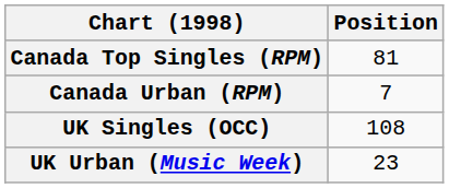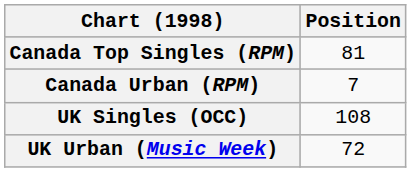 <table class="wikitable sortable plainrowheaders" style="text-align:center">
 <tr>
 <th>Chart (1998)</th>
 <th>Position</th>
 </tr>
 <tr>
 <th scope="row">Canada Top Singles (<em>RPM</em>)</th>
 <td>81</td>
 </tr>
 <tr>
 <th scope="row">Canada Urban (<em>RPM</em>)</th>
 <td>7</td>
 </tr>
 <tr>
 <th scope="row">UK Singles (OCC)</th>
 <td>108</td>
 </tr>
 <tr>
 <th scope="row">UK Urban (<em><a href='#'>Music Week</a></em>)</th>
-<td>23</td>
+<td>72</td>
 </tr>
 </table>
